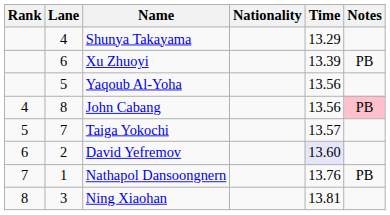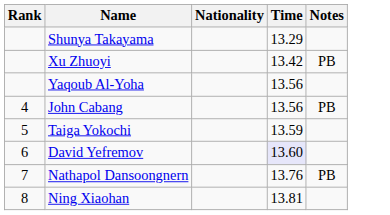 <table class="wikitable sortable" style="text-align:center">
 <tr>
 <th>Rank</th>
-<th>Lane</th>
 <th>Name</th>
 <th>Nationality</th>
 <th>Time</th>
 <th>Notes</th>
 </tr>
 <tr>
 <td></td>
-<td>4</td>
 <td align=left><a href='#'>Shunya Takayama</a></td>
 <td align=left></td>
 <td>13.29</td>
 <td></td>
 </tr>
 <tr>
 <td></td>
-<td>6</td>
 <td align=left><a href='#'>Xu Zhuoyi</a></td>
 <td align=left></td>
-<td>13.39</td>
+<td>13.42</td>
 <td>PB</td>
 </tr>
 <tr>
 <td></td>
-<td>5</td>
 <td align=left><a href='#'>Yaqoub Al-Yoha</a></td>
 <td align=left></td>
 <td>13.56</td>
 <td></td>
 </tr>
 <tr>
 <td>4</td>
-<td>8</td>
 <td align=left><a href='#'>John Cabang</a></td>
 <td align=left></td>
 <td>13.56</td>
-<td style="background: pink;">PB</td>
+<td>PB</td>
 </tr>
 <tr>
 <td>5</td>
-<td>7</td>
 <td align=left><a href='#'>Taiga Yokochi</a></td>
 <td align=left></td>
-<td>13.57</td>
+<td>13.59</td>
 <td></td>
 </tr>
 <tr>
 <td>6</td>
-<td>2</td>
 <td align=left><a href='#'>David Yefremov</a></td>
 <td align=left></td>
 <td style="background: lavender;">13.60</td>
 <td></td>
 </tr>
 <tr>
 <td>7</td>
-<td>1</td>
 <td align=left><a href='#'>Nathapol Dansoongnern</a></td>
 <td align=left></td>
 <td>13.76</td>
 <td>PB</td>
 </tr>
 <tr>
 <td>8</td>
-<td>3</td>
 <td align=left><a href='#'>Ning Xiaohan</a></td>
 <td align=left></td>
 <td>13.81</td>
 <td></td>
 </tr>
 </table>
